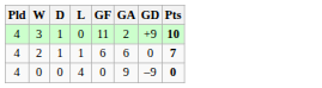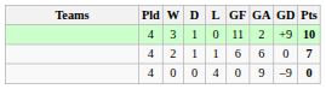 <table class="wikitable" style="text-align: center;">
 <tr>
+<th width=165>Teams</th>
 <th width=20>Pld</th>
 <th width=20>W</th>
 <th width=20>D</th>
 <th width=20>L</th>
 <th width=20>GF</th>
 <th width=20>GA</th>
 <th width=20>GD</th>
 <th width=20>Pts</th>
 </tr>
 <tr align=center style="background:#ccffcc;">
+<td style="text-align:left;"></td>
 <td>4</td>
 <td>3</td>
 <td>1</td>
 <td>0</td>
 <td>11</td>
 <td>2</td>
 <td>+9</td>
 <td><strong>10</strong></td>
 </tr>
 <tr align=center>
+<td style="text-align:left;"></td>
 <td>4</td>
 <td>2</td>
 <td>1</td>
 <td>1</td>
 <td>6</td>
 <td>6</td>
 <td>0</td>
 <td><strong>7</strong></td>
 </tr>
 <tr align=center>
+<td style="text-align:left;"></td>
 <td>4</td>
 <td>0</td>
 <td>0</td>
 <td>4</td>
 <td>0</td>
 <td>9</td>
 <td>–9</td>
 <td><strong>0</strong></td>
 </tr>
 </table>
